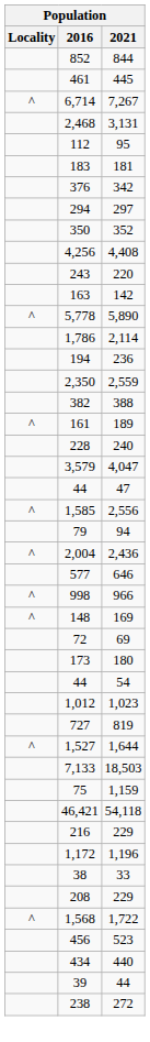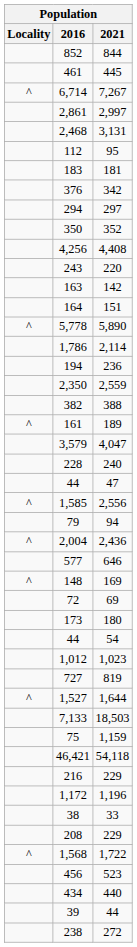 <table class="wikitable sortable" style="text-align:center;">
 <tr>
 <th colspan="3" style="text-align:center;  font-weight:bold">Population</th>
 </tr>
 <tr>
 <th style="text-align:center; background:  font-weight:bold">Locality</th>
 <th style="text-align:center; background:  font-weight:bold"><strong>2016</strong></th>
 <th style="text-align:center; background:  font-weight:bold"><strong>2021</strong></th>
 </tr>
 <tr>
 <td></td>
 <td>852</td>
 <td>844</td>
 </tr>
 <tr>
 <td></td>
 <td>461</td>
 <td>445</td>
 </tr>
 <tr>
 <td>^</td>
 <td>6,714</td>
 <td>7,267</td>
+</tr>
+<tr>
+<td></td>
+<td>2,861</td>
+<td>2,997</td>
 </tr>
 <tr>
 <td></td>
 <td>2,468</td>
 <td>3,131</td>
 </tr>
 <tr>
 <td></td>
 <td>112</td>
 <td>95</td>
 </tr>
 <tr>
 <td></td>
 <td>183</td>
 <td>181</td>
 </tr>
 <tr>
 <td></td>
 <td>376</td>
 <td>342</td>
 </tr>
 <tr>
 <td></td>
 <td>294</td>
 <td>297</td>
 </tr>
 <tr>
 <td></td>
 <td>350</td>
 <td>352</td>
 </tr>
 <tr>
 <td></td>
 <td>4,256</td>
 <td>4,408</td>
 </tr>
 <tr>
 <td></td>
 <td>243</td>
 <td>220</td>
 </tr>
 <tr>
 <td></td>
 <td>163</td>
 <td>142</td>
 </tr>
 <tr>
+<td></td>
+<td>164</td>
+<td>151</td>
+</tr>
+<tr>
 <td>^</td>
 <td>5,778</td>
 <td>5,890</td>
 </tr>
 <tr>
 <td></td>
 <td>1,786</td>
 <td>2,114</td>
 </tr>
 <tr>
 <td></td>
 <td>194</td>
 <td>236</td>
 </tr>
 <tr>
 <td></td>
 <td>2,350</td>
 <td>2,559</td>
 </tr>
 <tr>
 <td></td>
 <td>382</td>
 <td>388</td>
 </tr>
 <tr>
 <td>^</td>
 <td>161</td>
 <td>189</td>
 </tr>
 <tr>
 <td></td>
-<td>228</td>
-<td>240</td>
+<td>3,579</td>
+<td>4,047</td>
 </tr>
 <tr>
 <td></td>
-<td>3,579</td>
-<td>4,047</td>
+<td>228</td>
+<td>240</td>
 </tr>
 <tr>
 <td></td>
 <td>44</td>
 <td>47</td>
 </tr>
 <tr>
 <td>^</td>
 <td>1,585</td>
 <td>2,556</td>
 </tr>
 <tr>
 <td></td>
 <td>79</td>
 <td>94</td>
 </tr>
 <tr>
 <td>^</td>
 <td>2,004</td>
 <td>2,436</td>
 </tr>
 <tr>
 <td></td>
 <td>577</td>
 <td>646</td>
-</tr>
-<tr>
-<td>^</td>
-<td>998</td>
-<td>966</td>
 </tr>
 <tr>
 <td>^</td>
 <td>148</td>
 <td>169</td>
 </tr>
 <tr>
 <td></td>
 <td>72</td>
 <td>69</td>
 </tr>
 <tr>
 <td></td>
 <td>173</td>
 <td>180</td>
 </tr>
 <tr>
 <td></td>
 <td>44</td>
 <td>54</td>
 </tr>
 <tr>
 <td></td>
 <td>1,012</td>
 <td>1,023</td>
 </tr>
 <tr>
 <td></td>
 <td>727</td>
 <td>819</td>
 </tr>
 <tr>
 <td>^</td>
 <td>1,527</td>
 <td>1,644</td>
 </tr>
 <tr>
 <td></td>
 <td>7,133</td>
 <td>18,503</td>
 </tr>
 <tr>
 <td></td>
 <td>75</td>
 <td>1,159</td>
 </tr>
 <tr>
 <td></td>
 <td>46,421</td>
 <td>54,118</td>
 </tr>
 <tr>
 <td></td>
 <td>216</td>
 <td>229</td>
 </tr>
 <tr>
 <td></td>
 <td>1,172</td>
 <td>1,196</td>
 </tr>
 <tr>
 <td></td>
 <td>38</td>
 <td>33</td>
 </tr>
 <tr>
 <td></td>
 <td>208</td>
 <td>229</td>
 </tr>
 <tr>
 <td>^</td>
 <td>1,568</td>
 <td>1,722</td>
 </tr>
 <tr>
 <td></td>
 <td>456</td>
 <td>523</td>
 </tr>
 <tr>
 <td></td>
 <td>434</td>
 <td>440</td>
 </tr>
 <tr>
 <td></td>
 <td>39</td>
 <td>44</td>
 </tr>
 <tr>
 <td></td>
 <td>238</td>
 <td>272</td>
 </tr>
 </table>
